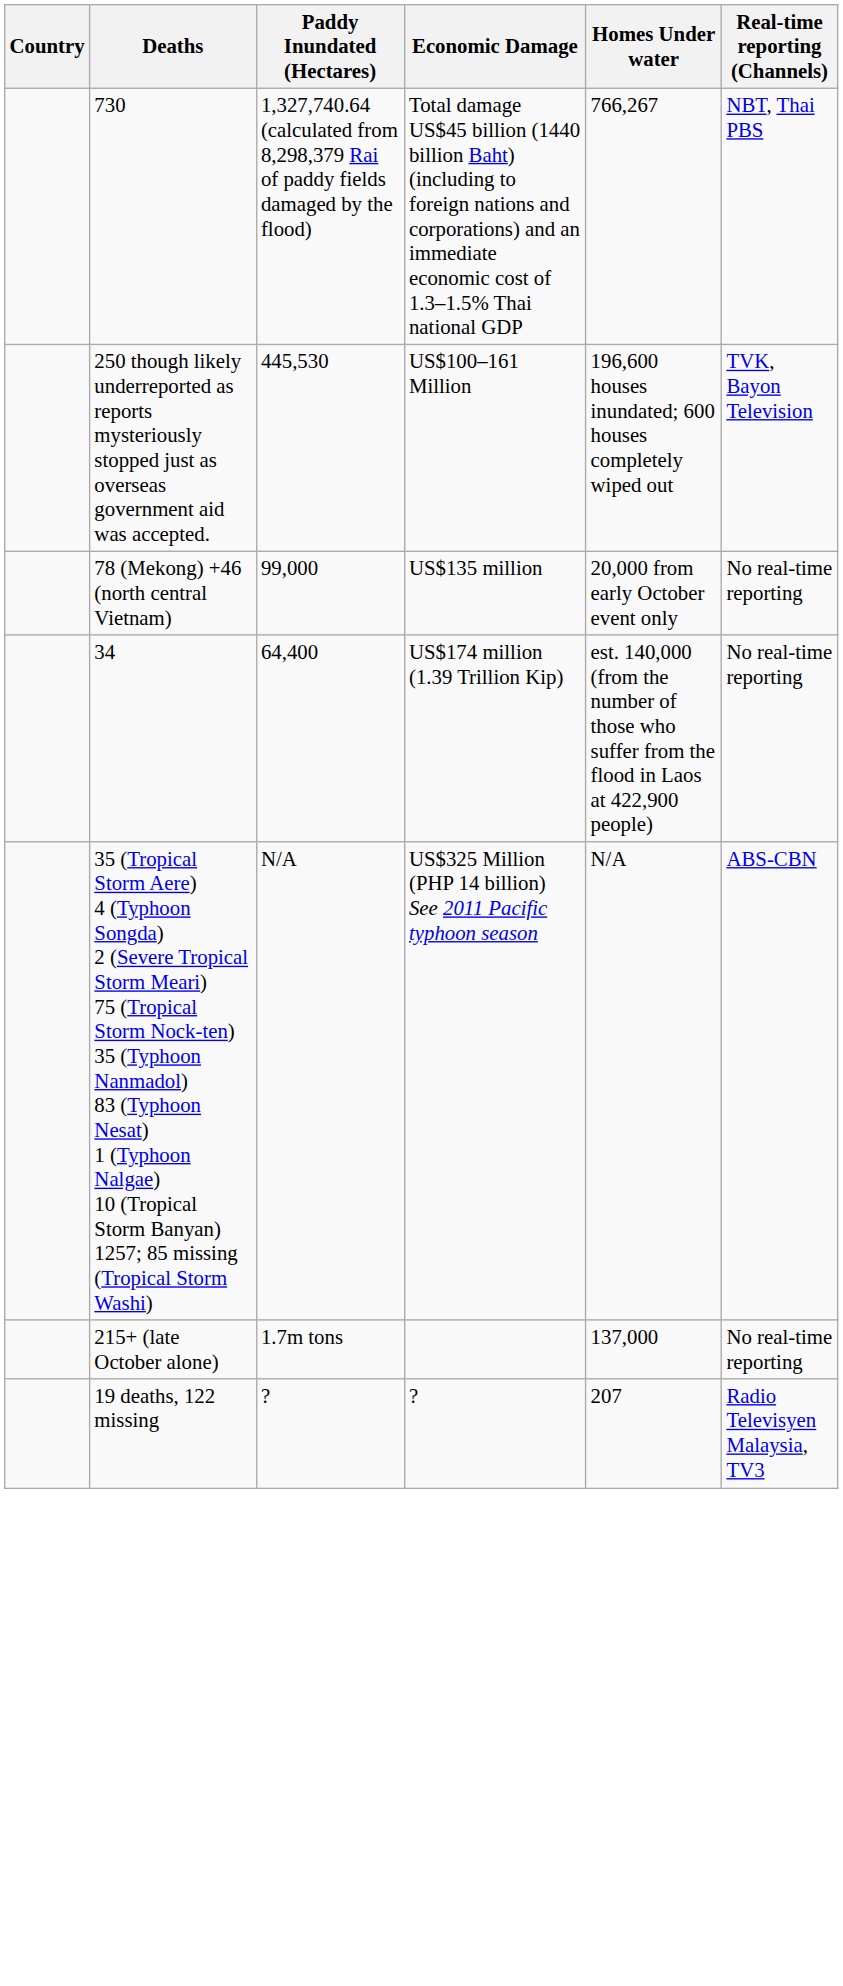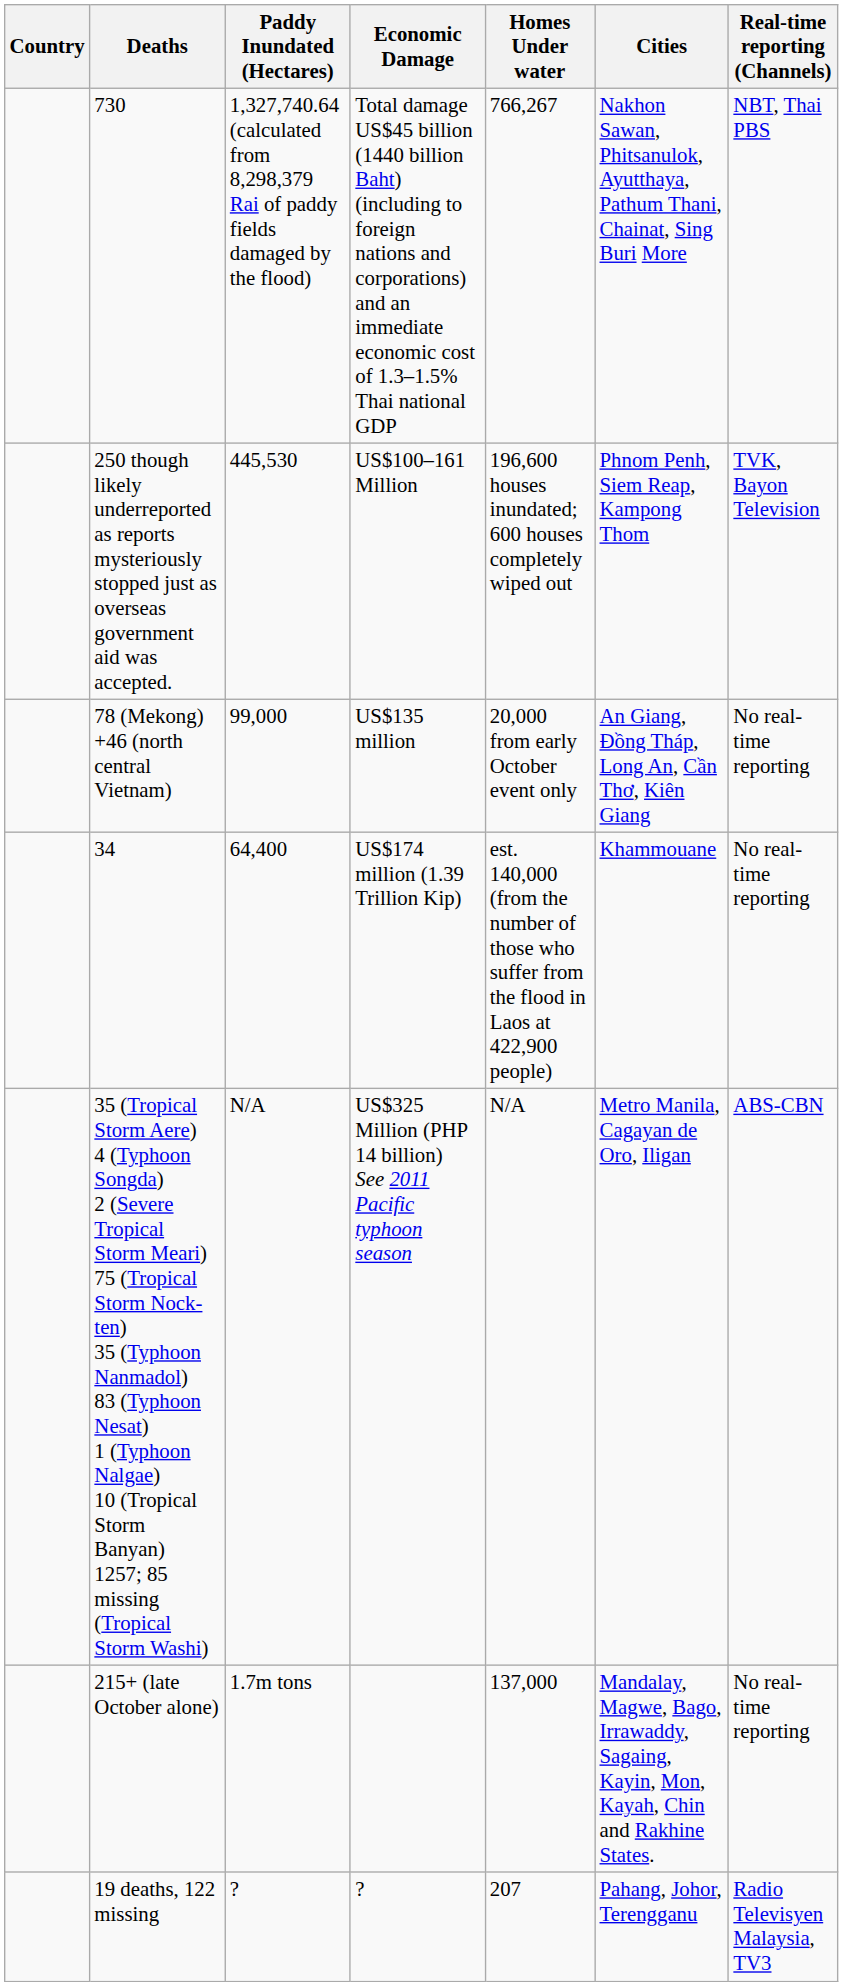 <table class="wikitable sortable" style="font-size:95%">
 <tr>
 <th>Country</th>
 <th>Deaths</th>
 <th>Paddy Inundated (Hectares)</th>
 <th>Economic Damage</th>
 <th>Homes Under water</th>
+<th>Cities</th>
 <th>Real-time reporting (Channels)</th>
 </tr>
 <tr valign=top>
 <td></td>
 <td>730</td>
 <td>1,327,740.64 (calculated from 8,298,379 <a href='#'>Rai</a> of paddy fields damaged by the flood)</td>
 <td>Total damage US$45 billion (1440 billion <a href='#'>Baht</a>) (including to foreign nations and corporations) and an immediate economic cost of 1.3–1.5% Thai national GDP</td>
 <td>766,267</td>
+<td><a href='#'>Nakhon Sawan</a>, <a href='#'>Phitsanulok</a>, <a href='#'>Ayutthaya</a>, <a href='#'>Pathum Thani</a>, <a href='#'>Chainat</a>, <a href='#'>Sing Buri</a> <a href='#'>More</a></td>
 <td><a href='#'>NBT</a>, <a href='#'>Thai PBS</a></td>
 </tr>
 <tr valign=top>
 <td></td>
 <td>250 though likely underreported as reports mysteriously stopped just as overseas government aid was accepted.</td>
 <td>445,530</td>
 <td>US$100–161 Million</td>
 <td>196,600 houses inundated; 600 houses completely wiped out</td>
+<td><a href='#'>Phnom Penh</a>, <a href='#'>Siem Reap</a>, <a href='#'>Kampong Thom</a></td>
 <td><a href='#'>TVK</a>, <a href='#'>Bayon Television</a></td>
 </tr>
 <tr valign=top>
 <td></td>
 <td>78 (Mekong) +46 (north central Vietnam)</td>
 <td>99,000</td>
 <td>US$135 million</td>
 <td>20,000 from early October event only</td>
+<td><a href='#'>An Giang</a>, <a href='#'>Đồng Tháp</a>, <a href='#'>Long An</a>, <a href='#'>Cần Thơ</a>, <a href='#'>Kiên Giang</a></td>
 <td>No real-time reporting</td>
 </tr>
 <tr valign=top>
 <td></td>
 <td>34</td>
 <td>64,400</td>
 <td>US$174 million (1.39 Trillion Kip)</td>
 <td>est. 140,000 (from the number of those who suffer from the flood in Laos at 422,900 people)</td>
+<td><a href='#'>Khammouane</a></td>
 <td>No real-time reporting</td>
 </tr>
 <tr valign=top>
 <td></td>
 <td>35 (<a href='#'>Tropical Storm Aere</a>)<br>4 (<a href='#'>Typhoon Songda</a>)<br>2 (<a href='#'>Severe Tropical Storm Meari</a>)<br>75 (<a href='#'>Tropical Storm Nock-ten</a>)<br>35 (<a href='#'>Typhoon Nanmadol</a>)<br>83 (<a href='#'>Typhoon Nesat</a>)<br>1 (<a href='#'>Typhoon Nalgae</a>)<br>10 (Tropical Storm Banyan)<br>1257; 85 missing (<a href='#'>Tropical Storm Washi</a>)</td>
 <td>N/A</td>
 <td>US$325 Million (PHP 14 billion)<br><em>See <a href='#'>2011 Pacific typhoon season</a></em></td>
 <td>N/A</td>
+<td><a href='#'>Metro Manila</a>, <a href='#'>Cagayan de Oro</a>, <a href='#'>Iligan</a></td>
 <td><a href='#'>ABS-CBN</a></td>
 </tr>
 <tr valign=top>
 <td></td>
 <td>215+ (late October alone)</td>
 <td>1.7m tons</td>
 <td></td>
 <td>137,000</td>
+<td><a href='#'>Mandalay</a>, <a href='#'>Magwe</a>, <a href='#'>Bago</a>, <a href='#'>Irrawaddy</a>, <a href='#'>Sagaing</a>, <a href='#'>Kayin</a>, <a href='#'>Mon</a>, <a href='#'>Kayah</a>, <a href='#'>Chin</a> and <a href='#'>Rakhine States</a>.</td>
 <td>No real-time reporting</td>
 </tr>
 <tr valign=top>
 <td></td>
 <td>19 deaths, 122 missing</td>
 <td>?</td>
 <td>?</td>
 <td>207</td>
+<td><a href='#'>Pahang</a>, <a href='#'>Johor</a>, <a href='#'>Terengganu</a></td>
 <td><a href='#'>Radio Televisyen Malaysia</a>, <a href='#'>TV3</a></td>
 </tr>
 </table>
